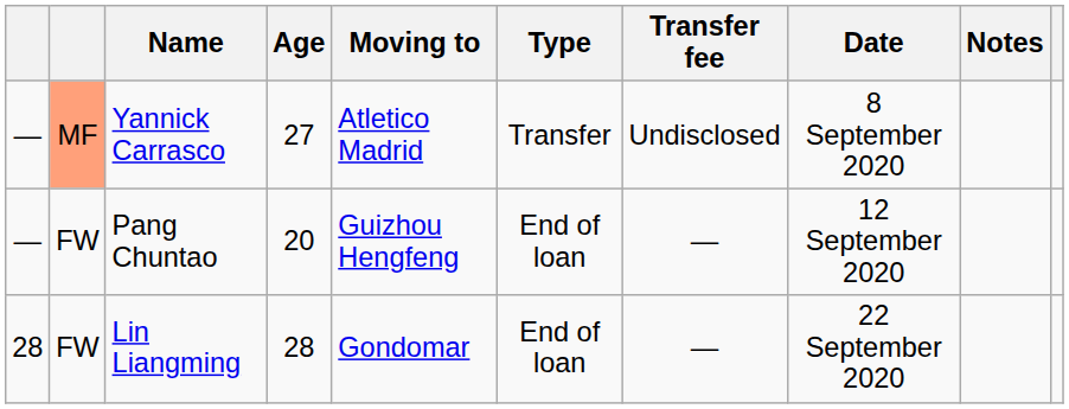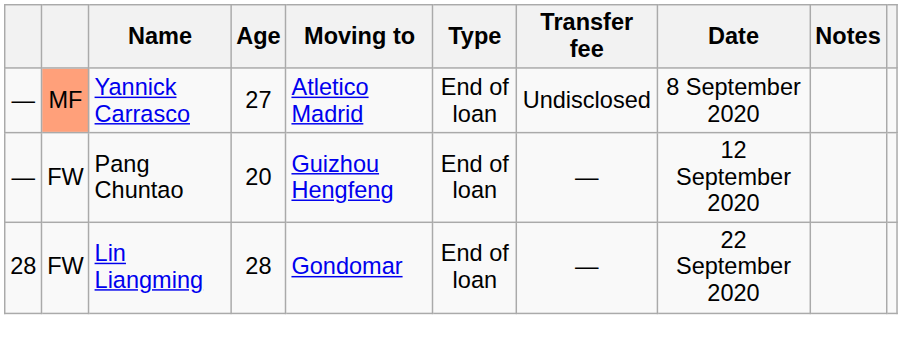 <table class="wikitable" style="text-align: center ">
 <tr>
 <th></th>
 <th></th>
 <th>Name</th>
 <th>Age</th>
 <th>Moving to</th>
 <th>Type</th>
 <th>Transfer fee</th>
 <th>Date</th>
 <th>Notes</th>
 <th></th>
 </tr>
 <tr>
 <td>—</td>
 <td style="background: lightsalmon;">MF</td>
 <td align="left"> <a href='#'>Yannick Carrasco</a></td>
 <td>27</td>
 <td align="left"> <a href='#'>Atletico Madrid</a></td>
-<td>Transfer</td>
+<td>End of loan</td>
 <td>Undisclosed</td>
 <td>8 September 2020</td>
 <td></td>
 <td></td>
 </tr>
 <tr>
 <td>—</td>
 <td>FW</td>
 <td align="left"> Pang Chuntao</td>
 <td>20</td>
 <td align="left"> <a href='#'>Guizhou Hengfeng</a></td>
 <td>End of loan</td>
 <td>—</td>
 <td>12 September 2020</td>
 <td></td>
 <td></td>
 </tr>
 <tr>
 <td>28</td>
 <td>FW</td>
 <td align="left"> <a href='#'>Lin Liangming</a></td>
 <td>28</td>
 <td align="left"> <a href='#'>Gondomar</a></td>
 <td>End of loan</td>
 <td>—</td>
 <td>22 September 2020</td>
 <td></td>
 <td></td>
 </tr>
 </table>
